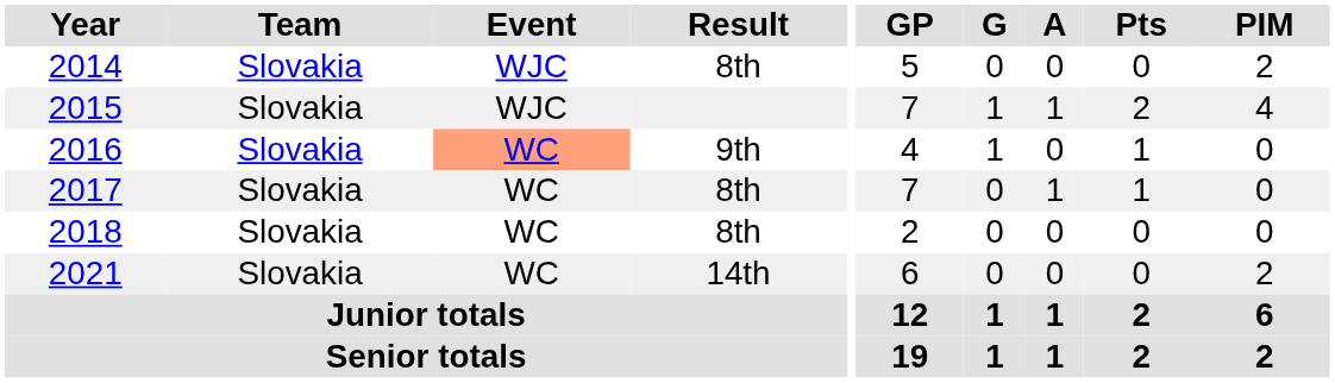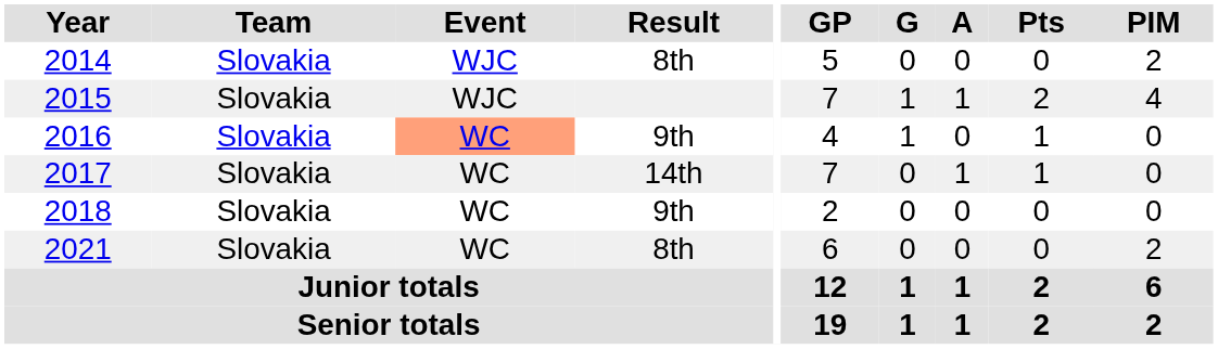 <table border="0" cellpadding="1" cellspacing="0" ID="Table3" style="text-align:center; width:40em">
 <tr ALIGN="center" bgcolor="#e0e0e0">
 <th>Year</th>
 <th>Team</th>
 <th>Event</th>
 <th>Result</th>
 <th rowspan="99" bgcolor="#ffffff"></th>
 <th>GP</th>
 <th>G</th>
 <th>A</th>
 <th>Pts</th>
 <th>PIM</th>
 </tr>
 <tr>
 <td><a href='#'>2014</a></td>
 <td><a href='#'>Slovakia</a></td>
 <td><a href='#'>WJC</a></td>
 <td>8th</td>
 <td>5</td>
 <td>0</td>
 <td>0</td>
 <td>0</td>
 <td>2</td>
 </tr>
 <tr bgcolor="#f0f0f0">
 <td><a href='#'>2015</a></td>
 <td>Slovakia</td>
 <td>WJC</td>
 <td></td>
 <td>7</td>
 <td>1</td>
 <td>1</td>
 <td>2</td>
 <td>4</td>
 </tr>
 <tr>
 <td><a href='#'>2016</a></td>
 <td><a href='#'>Slovakia</a></td>
 <td style="background: lightsalmon;"><a href='#'>WC</a></td>
 <td>9th</td>
 <td>4</td>
 <td>1</td>
 <td>0</td>
 <td>1</td>
 <td>0</td>
 </tr>
 <tr bgcolor="#f0f0f0">
 <td><a href='#'>2017</a></td>
 <td>Slovakia</td>
 <td>WC</td>
-<td>8th</td>
+<td>14th</td>
 <td>7</td>
 <td>0</td>
 <td>1</td>
 <td>1</td>
 <td>0</td>
 </tr>
 <tr>
 <td><a href='#'>2018</a></td>
 <td>Slovakia</td>
 <td>WC</td>
-<td>8th</td>
+<td>9th</td>
 <td>2</td>
 <td>0</td>
 <td>0</td>
 <td>0</td>
 <td>0</td>
 </tr>
 <tr bgcolor="#f0f0f0">
 <td><a href='#'>2021</a></td>
 <td>Slovakia</td>
 <td>WC</td>
-<td>14th</td>
+<td>8th</td>
 <td>6</td>
 <td>0</td>
 <td>0</td>
 <td>0</td>
 <td>2</td>
 </tr>
 <tr bgcolor="#e0e0e0">
 <th colspan="4">Junior totals</th>
 <th>12</th>
 <th>1</th>
 <th>1</th>
 <th>2</th>
 <th>6</th>
 </tr>
 <tr bgcolor="#e0e0e0">
 <th colspan=4>Senior totals</th>
 <th>19</th>
 <th>1</th>
 <th>1</th>
 <th>2</th>
 <th>2</th>
 </tr>
 </table>
